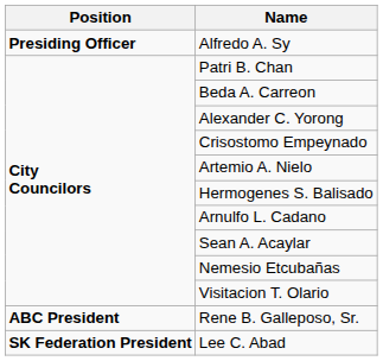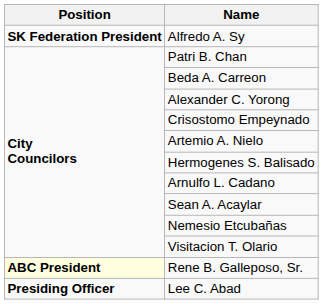 <table class=wikitable>
 <tr>
 <th>Position</th>
 <th>Name</th>
 </tr>
 <tr>
-<td><strong>Presiding Officer</strong></td>
+<td><strong>SK Federation President</strong></td>
 <td>Alfredo A. Sy</td>
 </tr>
 <tr>
 <td rowspan=10><strong>City<br>Councilors</strong></td>
 <td>Patri B. Chan</td>
 </tr>
 <tr>
 <td>Beda A. Carreon</td>
 </tr>
 <tr>
 <td>Alexander C. Yorong</td>
 </tr>
 <tr>
 <td>Crisostomo Empeynado</td>
 </tr>
 <tr>
 <td>Artemio A. Nielo</td>
 </tr>
 <tr>
 <td>Hermogenes S. Balisado</td>
 </tr>
 <tr>
 <td>Arnulfo L. Cadano</td>
 </tr>
 <tr>
 <td>Sean A. Acaylar</td>
 </tr>
 <tr>
 <td>Nemesio Etcubañas</td>
 </tr>
 <tr>
 <td>Visitacion T. Olario</td>
 </tr>
 <tr>
-<td><strong>ABC President</strong></td>
+<td style="background: lightyellow;"><strong>ABC President</strong></td>
 <td>Rene B. Galleposo, Sr.</td>
 </tr>
 <tr>
-<td><strong>SK Federation President</strong></td>
+<td><strong>Presiding Officer</strong></td>
 <td>Lee C. Abad</td>
 </tr>
 </table>
